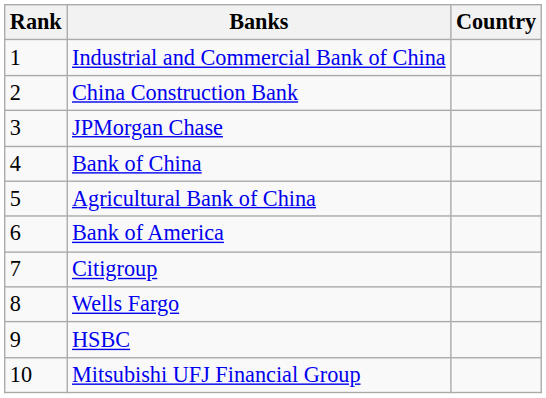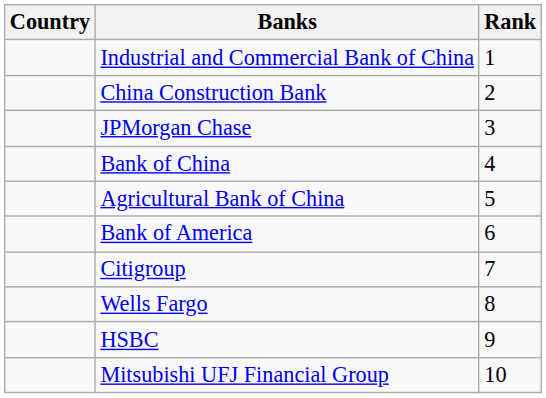 <table class="wikitable" border="1">
 <tr>
+<th>Country</th>
+<th>Banks</th>
 <th>Rank</th>
-<th>Banks</th>
-<th>Country</th>
 </tr>
 <tr>
+<td></td>
+<td><a href='#'>Industrial and Commercial Bank of China</a></td>
 <td>1</td>
-<td><a href='#'>Industrial and Commercial Bank of China</a></td>
-<td></td>
 </tr>
 <tr>
+<td></td>
+<td><a href='#'>China Construction Bank</a></td>
 <td>2</td>
-<td><a href='#'>China Construction Bank</a></td>
-<td></td>
 </tr>
 <tr>
+<td></td>
+<td><a href='#'>JPMorgan Chase</a></td>
 <td>3</td>
-<td><a href='#'>JPMorgan Chase</a></td>
-<td></td>
 </tr>
 <tr>
+<td></td>
+<td><a href='#'>Bank of China</a></td>
 <td>4</td>
-<td><a href='#'>Bank of China</a></td>
-<td></td>
 </tr>
 <tr>
+<td></td>
+<td><a href='#'>Agricultural Bank of China</a></td>
 <td>5</td>
-<td><a href='#'>Agricultural Bank of China</a></td>
-<td></td>
 </tr>
 <tr>
+<td></td>
+<td><a href='#'>Bank of America</a></td>
 <td>6</td>
-<td><a href='#'>Bank of America</a></td>
-<td></td>
 </tr>
 <tr>
+<td></td>
+<td><a href='#'>Citigroup</a></td>
 <td>7</td>
-<td><a href='#'>Citigroup</a></td>
-<td></td>
 </tr>
 <tr>
+<td></td>
+<td><a href='#'>Wells Fargo</a></td>
 <td>8</td>
-<td><a href='#'>Wells Fargo</a></td>
-<td></td>
 </tr>
 <tr>
+<td></td>
+<td><a href='#'>HSBC</a></td>
 <td>9</td>
-<td><a href='#'>HSBC</a></td>
-<td></td>
 </tr>
 <tr>
+<td></td>
+<td><a href='#'>Mitsubishi UFJ Financial Group</a></td>
 <td>10</td>
-<td><a href='#'>Mitsubishi UFJ Financial Group</a></td>
-<td></td>
 </tr>
 </table>
